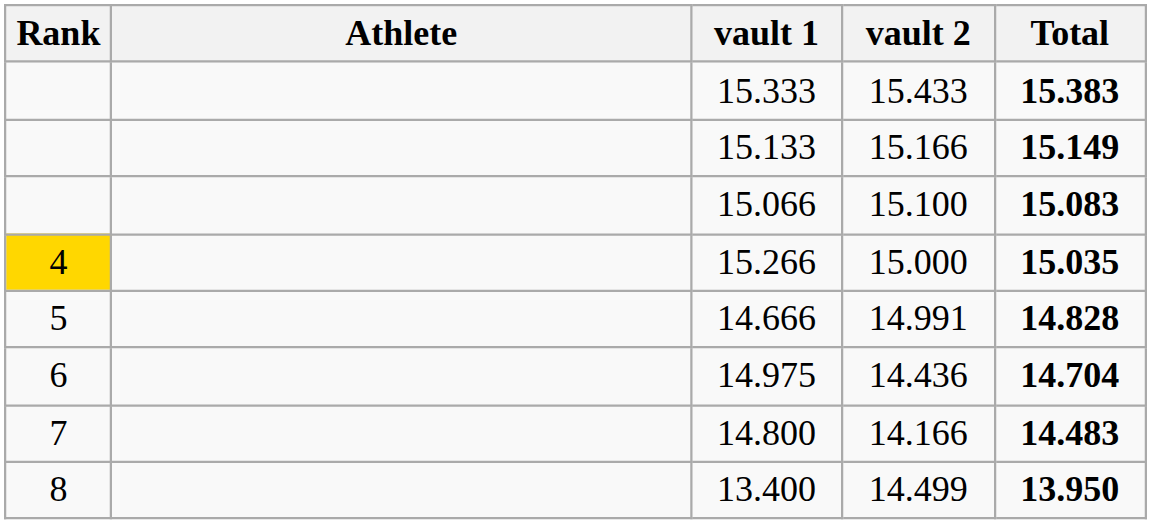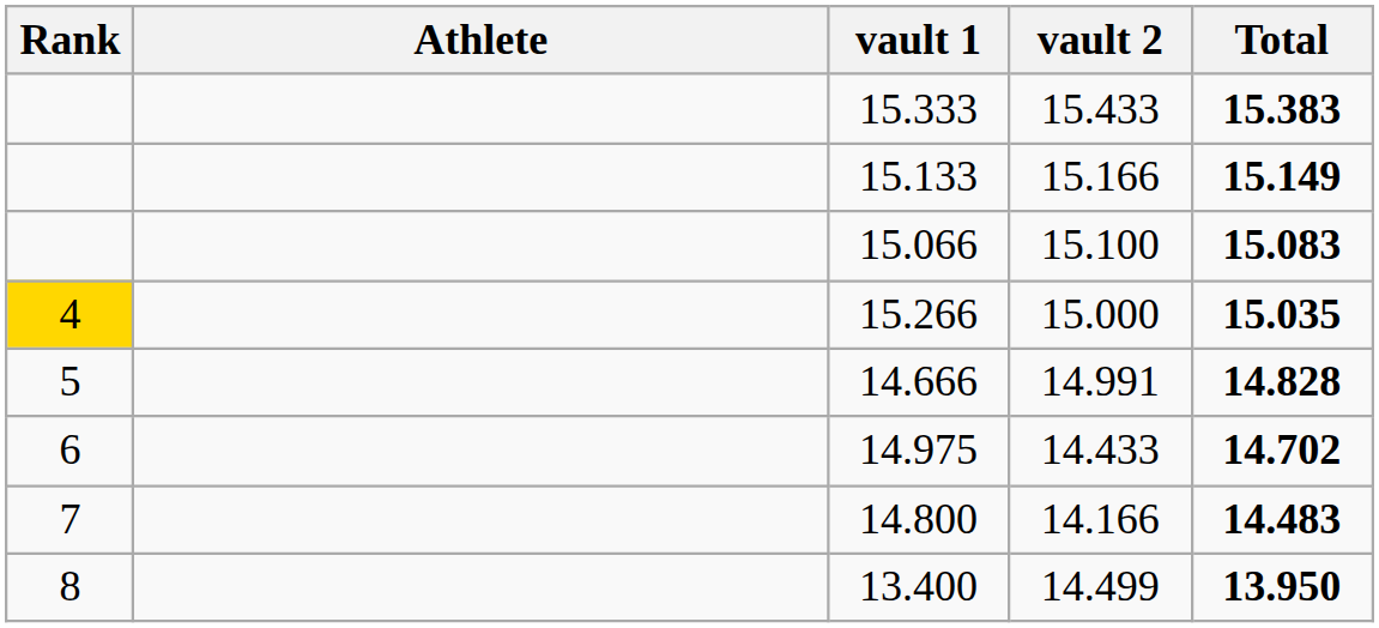 <table class=wikitable style="text-align:center">
 <tr>
 <th width=40>Rank</th>
 <th width=250>Athlete</th>
 <th width=60>vault 1</th>
 <th width=60>vault 2</th>
 <th width=60>Total</th>
 </tr>
 <tr>
 <td></td>
 <td align=left></td>
 <td>15.333</td>
 <td>15.433</td>
 <td><strong>15.383</strong></td>
 </tr>
 <tr>
 <td></td>
 <td align=left></td>
 <td>15.133</td>
 <td>15.166</td>
 <td><strong>15.149</strong></td>
 </tr>
 <tr>
 <td></td>
 <td align=left></td>
 <td>15.066</td>
 <td>15.100</td>
 <td><strong>15.083</strong></td>
 </tr>
 <tr>
 <td style="background: gold;">4</td>
 <td align=left></td>
 <td>15.266</td>
 <td>15.000</td>
 <td><strong>15.035</strong></td>
 </tr>
 <tr>
 <td>5</td>
 <td align=left></td>
 <td>14.666</td>
 <td>14.991</td>
 <td><strong>14.828</strong></td>
 </tr>
 <tr>
 <td>6</td>
 <td align=left></td>
 <td>14.975</td>
-<td>14.436</td>
-<td><strong>14.704</strong></td>
+<td>14.433</td>
+<td><strong>14.702</strong></td>
 </tr>
 <tr>
 <td>7</td>
 <td align=left></td>
 <td>14.800</td>
 <td>14.166</td>
 <td><strong>14.483</strong></td>
 </tr>
 <tr>
 <td>8</td>
 <td align=left></td>
 <td>13.400</td>
 <td>14.499</td>
 <td><strong>13.950</strong></td>
 </tr>
 </table>
